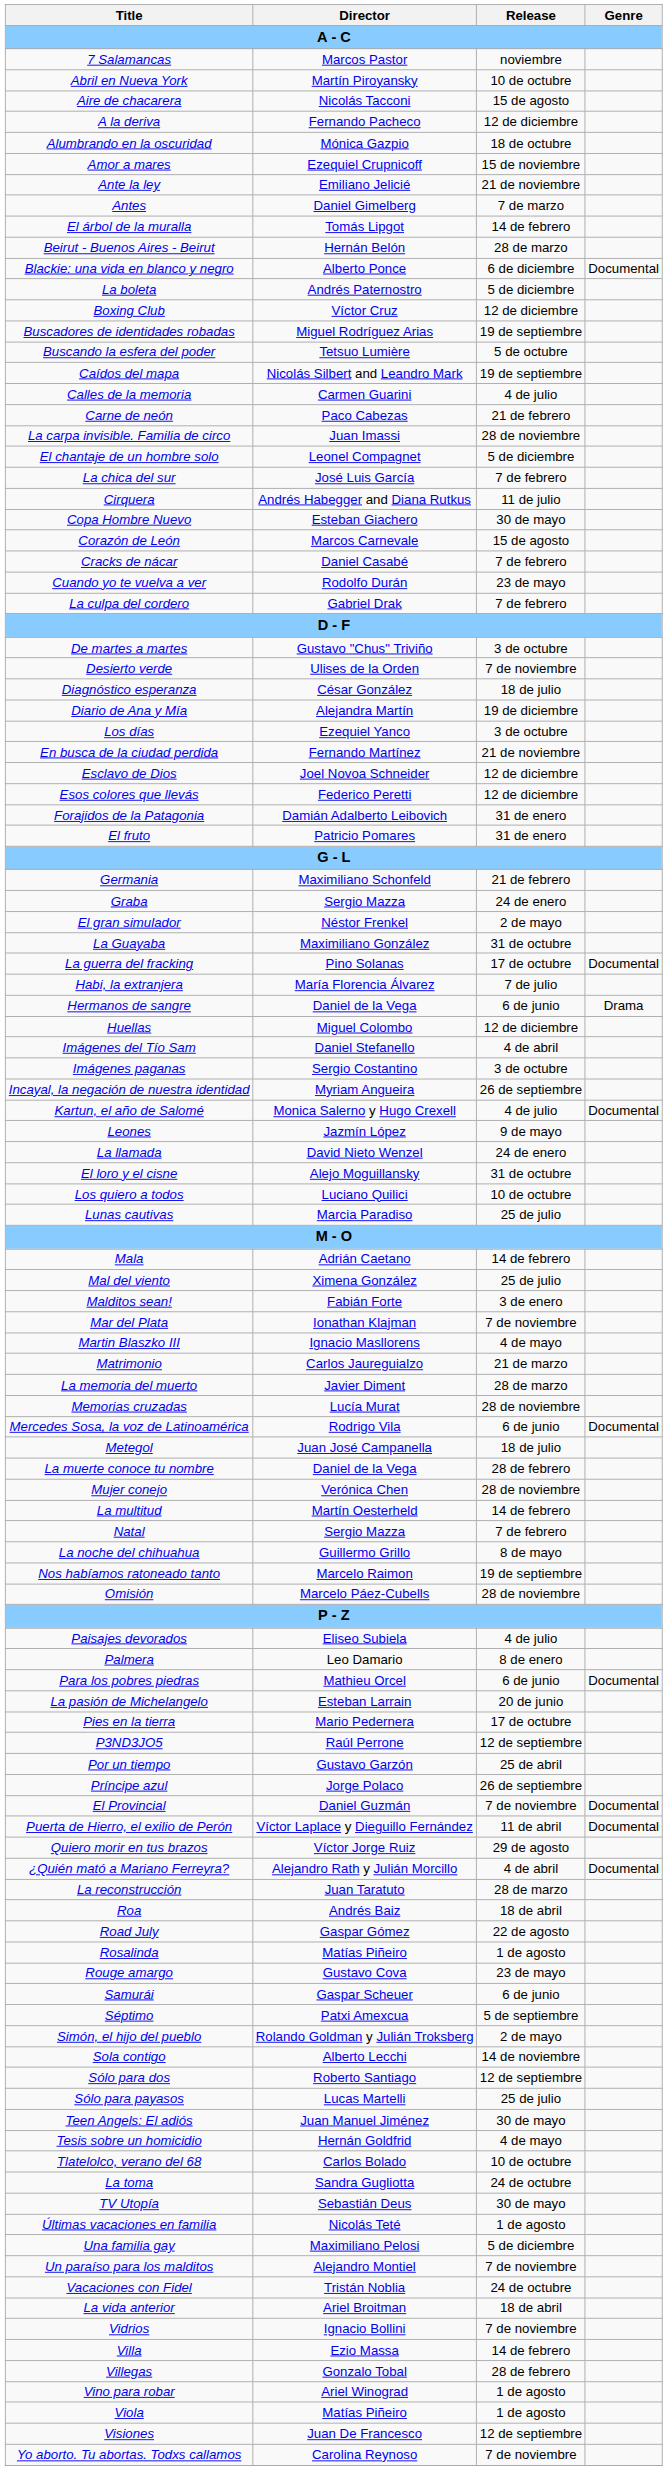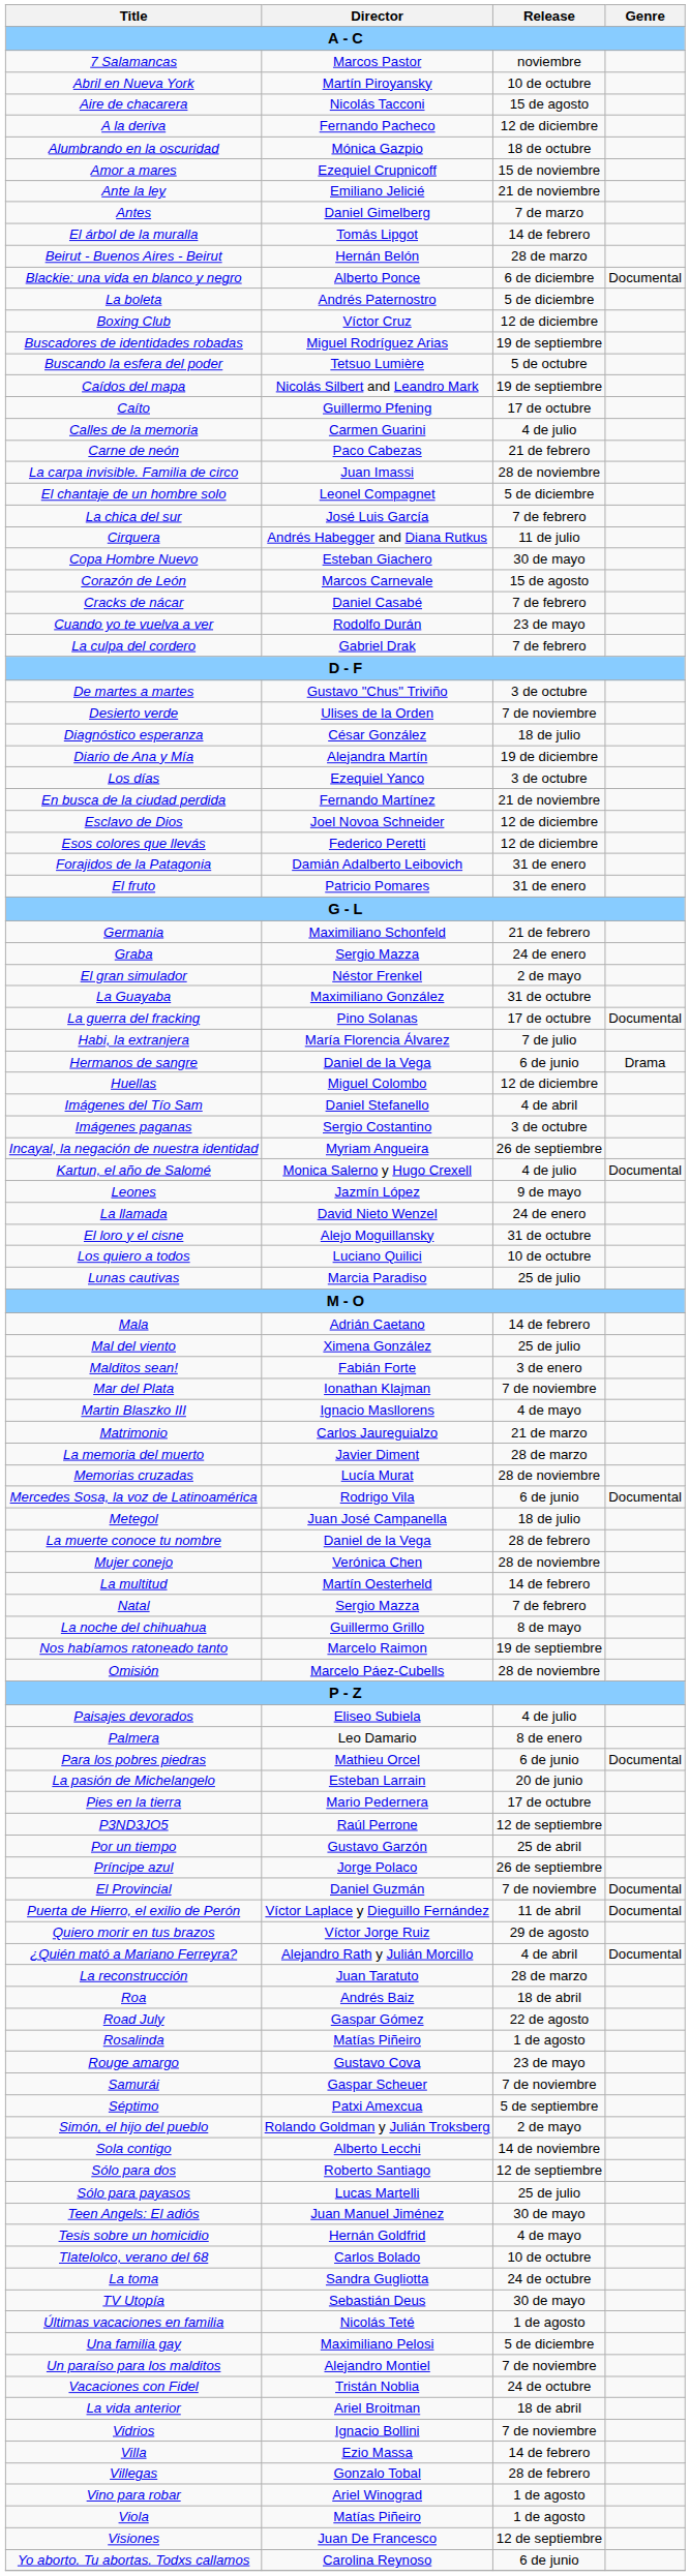 <table class="wikitable" style="margin:1em 0 1em 1em; text-align: center; font-size: 90%;">
 <tr>
 <th scope="col">Title</th>
 <th scope="col">Director</th>
 <th scope="col">Release</th>
 <th scope="col">Genre</th>
 </tr>
 <tr>
 <th colspan="4" style="background-color:#88ccff; font-size:110%;"><strong>A</strong> - <strong>C</strong></th>
 </tr>
 <tr>
 <td><em><a href='#'>7 Salamancas</a></em></td>
 <td><a href='#'>Marcos Pastor</a></td>
 <td>noviembre</td>
 <td></td>
 </tr>
 <tr>
 <td><em><a href='#'>Abril en Nueva York</a></em></td>
 <td><a href='#'>Martín Piroyansky</a></td>
 <td>10 de octubre</td>
 <td></td>
 </tr>
 <tr>
 <td><em><a href='#'>Aire de chacarera</a></em></td>
 <td><a href='#'>Nicolás Tacconi</a></td>
 <td>15 de agosto</td>
 <td></td>
 </tr>
 <tr>
 <td><em><a href='#'>A la deriva</a></em></td>
 <td><a href='#'>Fernando Pacheco</a></td>
 <td>12 de diciembre</td>
 <td></td>
 </tr>
 <tr>
 <td><em><a href='#'>Alumbrando en la oscuridad</a></em></td>
 <td><a href='#'>Mónica Gazpio</a></td>
 <td>18 de octubre</td>
 <td></td>
 </tr>
 <tr>
 <td><em><a href='#'>Amor a mares</a></em></td>
 <td><a href='#'>Ezequiel Crupnicoff</a></td>
 <td>15 de noviembre</td>
 <td></td>
 </tr>
 <tr>
 <td><em><a href='#'>Ante la ley</a></em></td>
 <td><a href='#'>Emiliano Jelicié</a></td>
 <td>21 de noviembre</td>
 <td></td>
 </tr>
 <tr>
 <td><em><a href='#'>Antes</a></em></td>
 <td><a href='#'>Daniel Gimelberg</a></td>
 <td>7 de marzo</td>
 <td></td>
 </tr>
 <tr>
 <td><em><a href='#'>El árbol de la muralla</a></em></td>
 <td><a href='#'>Tomás Lipgot</a></td>
 <td>14 de febrero</td>
 <td></td>
 </tr>
 <tr>
 <td><em><a href='#'>Beirut - Buenos Aires - Beirut</a></em></td>
 <td><a href='#'>Hernán Belón</a></td>
 <td>28 de marzo</td>
 <td></td>
 </tr>
 <tr>
 <td><em><a href='#'>Blackie: una vida en blanco y negro</a></em></td>
 <td><a href='#'>Alberto Ponce</a></td>
 <td>6 de diciembre</td>
 <td>Documental</td>
 </tr>
 <tr>
 <td><em><a href='#'>La boleta</a></em></td>
 <td><a href='#'>Andrés Paternostro</a></td>
 <td>5 de diciembre</td>
 <td></td>
 </tr>
 <tr>
 <td><em><a href='#'>Boxing Club</a></em></td>
 <td><a href='#'>Víctor Cruz</a></td>
 <td>12 de diciembre</td>
 <td></td>
 </tr>
 <tr>
 <td><em><a href='#'>Buscadores de identidades robadas</a></em></td>
 <td><a href='#'>Miguel Rodríguez Arias</a></td>
 <td>19 de septiembre</td>
 <td></td>
 </tr>
 <tr>
 <td><em><a href='#'>Buscando la esfera del poder</a></em></td>
 <td><a href='#'>Tetsuo Lumière</a></td>
 <td>5 de octubre</td>
 <td></td>
 </tr>
 <tr>
 <td><em><a href='#'>Caídos del mapa</a></em></td>
 <td><a href='#'>Nicolás Silbert</a> and <a href='#'>Leandro Mark</a></td>
 <td>19 de septiembre</td>
+<td></td>
+</tr>
+<tr>
+<td><em><a href='#'>Caíto</a></em></td>
+<td><a href='#'>Guillermo Pfening</a></td>
+<td>17 de octubre</td>
 <td></td>
 </tr>
 <tr>
 <td><em><a href='#'>Calles de la memoria</a></em></td>
 <td><a href='#'>Carmen Guarini</a></td>
 <td>4 de julio</td>
 <td></td>
 </tr>
 <tr>
 <td><em><a href='#'>Carne de neón</a></em></td>
 <td><a href='#'>Paco Cabezas</a></td>
 <td>21 de febrero</td>
 <td></td>
 </tr>
 <tr>
 <td><em><a href='#'>La carpa invisible. Familia de circo</a></em></td>
 <td><a href='#'>Juan Imassi</a></td>
 <td>28 de noviembre</td>
 <td></td>
 </tr>
 <tr>
 <td><em><a href='#'>El chantaje de un hombre solo</a></em></td>
 <td><a href='#'>Leonel Compagnet</a></td>
 <td>5 de diciembre</td>
 <td></td>
 </tr>
 <tr>
 <td><em><a href='#'>La chica del sur</a></em></td>
 <td><a href='#'>José Luis García</a></td>
 <td>7 de febrero</td>
 <td></td>
 </tr>
 <tr>
 <td><em><a href='#'>Cirquera</a></em></td>
 <td><a href='#'>Andrés Habegger</a> and <a href='#'>Diana Rutkus</a></td>
 <td>11 de julio</td>
 <td></td>
 </tr>
 <tr>
 <td><em><a href='#'>Copa Hombre Nuevo</a></em></td>
 <td><a href='#'>Esteban Giachero</a></td>
 <td>30 de mayo</td>
 <td></td>
 </tr>
 <tr>
 <td><em><a href='#'>Corazón de León</a></em></td>
 <td><a href='#'>Marcos Carnevale</a></td>
 <td>15 de agosto</td>
 <td></td>
 </tr>
 <tr>
 <td><em><a href='#'>Cracks de nácar</a></em></td>
 <td><a href='#'>Daniel Casabé</a></td>
 <td>7 de febrero</td>
 <td></td>
 </tr>
 <tr>
 <td><em><a href='#'>Cuando yo te vuelva a ver</a></em></td>
 <td><a href='#'>Rodolfo Durán</a></td>
 <td>23 de mayo</td>
 <td></td>
 </tr>
 <tr>
 <td><em><a href='#'>La culpa del cordero</a></em></td>
 <td><a href='#'>Gabriel Drak</a></td>
 <td>7 de febrero</td>
 <td></td>
 </tr>
 <tr>
 <th colspan="4" style="background-color:#88ccff; font-size:110%;"><strong>D</strong> - <strong>F</strong></th>
 </tr>
 <tr>
 <td><em><a href='#'>De martes a martes</a></em></td>
 <td><a href='#'>Gustavo "Chus" Triviño</a></td>
 <td>3 de octubre</td>
 <td></td>
 </tr>
 <tr>
 <td><em><a href='#'>Desierto verde</a></em></td>
 <td><a href='#'>Ulises de la Orden</a></td>
 <td>7 de noviembre</td>
 <td></td>
 </tr>
 <tr>
 <td><em><a href='#'>Diagnóstico esperanza</a></em></td>
 <td><a href='#'>César González</a></td>
 <td>18 de julio</td>
 <td></td>
 </tr>
 <tr>
 <td><em><a href='#'>Diario de Ana y Mía</a></em></td>
 <td><a href='#'>Alejandra Martín</a></td>
 <td>19 de diciembre</td>
 <td></td>
 </tr>
 <tr>
 <td><em><a href='#'>Los días</a></em></td>
 <td><a href='#'>Ezequiel Yanco</a></td>
 <td>3 de octubre</td>
 <td></td>
 </tr>
 <tr>
 <td><em><a href='#'>En busca de la ciudad perdida</a></em></td>
 <td><a href='#'>Fernando Martínez</a></td>
 <td>21 de noviembre</td>
 <td></td>
 </tr>
 <tr>
 <td><em><a href='#'>Esclavo de Dios</a></em></td>
 <td><a href='#'>Joel Novoa Schneider</a></td>
 <td>12 de diciembre</td>
 <td></td>
 </tr>
 <tr>
 <td><em><a href='#'>Esos colores que llevás</a></em></td>
 <td><a href='#'>Federico Peretti</a></td>
 <td>12 de diciembre</td>
 <td></td>
 </tr>
 <tr>
 <td><em><a href='#'>Forajidos de la Patagonia</a></em></td>
 <td><a href='#'>Damián Adalberto Leibovich</a></td>
 <td>31 de enero</td>
 <td></td>
 </tr>
 <tr>
 <td><em><a href='#'>El fruto</a></em></td>
 <td><a href='#'>Patricio Pomares</a></td>
 <td>31 de enero</td>
 <td></td>
 </tr>
 <tr>
 <th colspan="4" style="background-color:#88ccff; font-size:110%;"><strong>G</strong> - <strong>L</strong></th>
 </tr>
 <tr>
 <td><em><a href='#'>Germania</a></em></td>
 <td><a href='#'>Maximiliano Schonfeld</a></td>
 <td>21 de febrero</td>
 <td></td>
 </tr>
 <tr>
 <td><em><a href='#'>Graba</a></em></td>
 <td><a href='#'>Sergio Mazza</a></td>
 <td>24 de enero</td>
 <td></td>
 </tr>
 <tr>
 <td><em><a href='#'>El gran simulador</a></em></td>
 <td><a href='#'>Néstor Frenkel</a></td>
 <td>2 de mayo</td>
 <td></td>
 </tr>
 <tr>
 <td><em><a href='#'>La Guayaba</a></em></td>
 <td><a href='#'>Maximiliano González</a></td>
 <td>31 de octubre</td>
 <td></td>
 </tr>
 <tr>
 <td><em><a href='#'>La guerra del fracking</a></em></td>
 <td><a href='#'>Pino Solanas</a></td>
 <td>17 de octubre</td>
 <td>Documental</td>
 </tr>
 <tr>
 <td><em><a href='#'>Habi, la extranjera</a></em></td>
 <td><a href='#'>María Florencia Álvarez</a></td>
 <td>7 de julio</td>
 <td></td>
 </tr>
 <tr>
 <td><em><a href='#'>Hermanos de sangre</a></em></td>
 <td><a href='#'>Daniel de la Vega</a></td>
 <td>6 de junio</td>
 <td>Drama</td>
 </tr>
 <tr>
 <td><em><a href='#'>Huellas</a></em></td>
 <td><a href='#'>Miguel Colombo</a></td>
 <td>12 de diciembre</td>
 <td></td>
 </tr>
 <tr>
 <td><em><a href='#'>Imágenes del Tío Sam</a></em></td>
 <td><a href='#'>Daniel Stefanello</a></td>
 <td>4 de abril</td>
 <td></td>
 </tr>
 <tr>
 <td><em><a href='#'>Imágenes paganas</a></em></td>
 <td><a href='#'>Sergio Costantino</a></td>
 <td>3 de octubre</td>
 <td></td>
 </tr>
 <tr>
 <td><em><a href='#'>Incayal, la negación de nuestra identidad</a></em></td>
 <td><a href='#'>Myriam Angueira</a></td>
 <td>26 de septiembre</td>
 <td></td>
 </tr>
 <tr>
 <td><em><a href='#'>Kartun, el año de Salomé</a></em></td>
 <td><a href='#'>Monica Salerno</a> y <a href='#'>Hugo Crexell</a></td>
 <td>4 de julio</td>
 <td>Documental</td>
 </tr>
 <tr>
 <td><em><a href='#'>Leones</a></em></td>
 <td><a href='#'>Jazmín López</a></td>
 <td>9 de mayo</td>
 <td></td>
 </tr>
 <tr>
 <td><em><a href='#'>La llamada</a></em></td>
 <td><a href='#'>David Nieto Wenzel</a></td>
 <td>24 de enero</td>
 <td></td>
 </tr>
 <tr>
 <td><em><a href='#'>El loro y el cisne</a></em></td>
 <td><a href='#'>Alejo Moguillansky</a></td>
 <td>31 de octubre</td>
 <td></td>
 </tr>
 <tr>
 <td><em><a href='#'>Los quiero a todos</a></em></td>
 <td><a href='#'>Luciano Quilici</a></td>
 <td>10 de octubre</td>
 <td></td>
 </tr>
 <tr>
 <td><em><a href='#'>Lunas cautivas</a></em></td>
 <td><a href='#'>Marcia Paradiso</a></td>
 <td>25 de julio</td>
 <td></td>
 </tr>
 <tr>
 <th colspan="4" style="background-color:#88ccff; font-size:110%;"><strong>M</strong> - <strong>O</strong></th>
 </tr>
 <tr>
 <td><em><a href='#'>Mala</a></em></td>
 <td><a href='#'>Adrián Caetano</a></td>
 <td>14 de febrero</td>
 <td></td>
 </tr>
 <tr>
 <td><em><a href='#'>Mal del viento</a></em></td>
 <td><a href='#'>Ximena González</a></td>
 <td>25 de julio</td>
 <td></td>
 </tr>
 <tr>
 <td><em><a href='#'>Malditos sean!</a></em></td>
 <td><a href='#'>Fabián Forte</a></td>
 <td>3 de enero</td>
 <td></td>
 </tr>
 <tr>
 <td><em><a href='#'>Mar del Plata</a></em></td>
 <td><a href='#'>Ionathan Klajman</a></td>
 <td>7 de noviembre</td>
 <td></td>
 </tr>
 <tr>
 <td><em><a href='#'>Martin Blaszko III</a></em></td>
 <td><a href='#'>Ignacio Masllorens</a></td>
 <td>4 de mayo</td>
 <td></td>
 </tr>
 <tr>
 <td><em><a href='#'>Matrimonio</a></em></td>
 <td><a href='#'>Carlos Jaureguialzo</a></td>
 <td>21 de marzo</td>
 <td></td>
 </tr>
 <tr>
 <td><em><a href='#'>La memoria del muerto</a></em></td>
 <td><a href='#'>Javier Diment</a></td>
 <td>28 de marzo</td>
 <td></td>
 </tr>
 <tr>
 <td><em><a href='#'>Memorias cruzadas</a></em></td>
 <td><a href='#'>Lucía Murat</a></td>
 <td>28 de noviembre</td>
 <td></td>
 </tr>
 <tr>
 <td><em><a href='#'>Mercedes Sosa, la voz de Latinoamérica</a></em></td>
 <td><a href='#'>Rodrigo Vila</a></td>
 <td>6 de junio</td>
 <td>Documental</td>
 </tr>
 <tr>
 <td><em><a href='#'>Metegol</a></em></td>
 <td><a href='#'>Juan José Campanella</a></td>
 <td>18 de julio</td>
 <td></td>
 </tr>
 <tr>
 <td><em><a href='#'>La muerte conoce tu nombre</a></em></td>
 <td><a href='#'>Daniel de la Vega</a></td>
 <td>28 de febrero</td>
 <td></td>
 </tr>
 <tr>
 <td><em><a href='#'>Mujer conejo</a></em></td>
 <td><a href='#'>Verónica Chen</a></td>
 <td>28 de noviembre</td>
 <td></td>
 </tr>
 <tr>
 <td><em><a href='#'>La multitud</a></em></td>
 <td><a href='#'>Martín Oesterheld</a></td>
 <td>14 de febrero</td>
 <td></td>
 </tr>
 <tr>
 <td><em><a href='#'>Natal</a></em></td>
 <td><a href='#'>Sergio Mazza</a></td>
 <td>7 de febrero</td>
 <td></td>
 </tr>
 <tr>
 <td><em><a href='#'>La noche del chihuahua</a></em></td>
 <td><a href='#'>Guillermo Grillo</a></td>
 <td>8 de mayo</td>
 <td></td>
 </tr>
 <tr>
 <td><em><a href='#'>Nos habíamos ratoneado tanto</a></em></td>
 <td><a href='#'>Marcelo Raimon</a></td>
 <td>19 de septiembre</td>
 <td></td>
 </tr>
 <tr>
 <td><em><a href='#'>Omisión</a></em></td>
 <td><a href='#'>Marcelo Páez-Cubells</a></td>
 <td>28 de noviembre</td>
 <td></td>
 </tr>
 <tr>
 <th colspan="4" style="background-color:#88ccff; font-size:110%;"><strong>P</strong> - <strong>Z</strong></th>
 </tr>
 <tr>
 <td><em><a href='#'>Paisajes devorados</a></em></td>
 <td><a href='#'>Eliseo Subiela</a></td>
 <td>4 de julio</td>
 <td></td>
 </tr>
 <tr>
 <td><em><a href='#'>Palmera</a></em></td>
 <td>Leo Damario</td>
 <td>8 de enero</td>
 <td></td>
 </tr>
 <tr>
 <td><em><a href='#'>Para los pobres piedras</a></em></td>
 <td><a href='#'>Mathieu Orcel </a></td>
 <td>6 de junio</td>
 <td>Documental</td>
 </tr>
 <tr>
 <td><em><a href='#'>La pasión de Michelangelo</a></em></td>
 <td><a href='#'>Esteban Larrain</a></td>
 <td>20 de junio</td>
 <td></td>
 </tr>
 <tr>
 <td><em><a href='#'>Pies en la tierra</a></em></td>
 <td><a href='#'>Mario Pedernera</a></td>
 <td>17 de octubre</td>
 <td></td>
 </tr>
 <tr>
 <td><em><a href='#'>P3ND3JO5</a></em></td>
 <td><a href='#'>Raúl Perrone</a></td>
 <td>12 de septiembre</td>
 <td></td>
 </tr>
 <tr>
 <td><em><a href='#'>Por un tiempo</a></em></td>
 <td><a href='#'>Gustavo Garzón</a></td>
 <td>25 de abril</td>
 <td></td>
 </tr>
 <tr>
 <td><em><a href='#'>Príncipe azul</a></em></td>
 <td><a href='#'>Jorge Polaco</a></td>
 <td>26 de septiembre</td>
 <td></td>
 </tr>
 <tr>
 <td><em><a href='#'>El Provincial</a></em></td>
 <td><a href='#'>Daniel Guzmán</a></td>
 <td>7 de noviembre</td>
 <td>Documental</td>
 </tr>
 <tr>
 <td><em><a href='#'>Puerta de Hierro, el exilio de Perón</a></em></td>
 <td><a href='#'>Víctor Laplace</a> y <a href='#'>Dieguillo Fernández</a></td>
 <td>11 de abril</td>
 <td>Documental</td>
 </tr>
 <tr>
 <td><em><a href='#'>Quiero morir en tus brazos</a></em></td>
 <td><a href='#'>Víctor Jorge Ruiz</a></td>
 <td>29 de agosto</td>
 <td></td>
 </tr>
 <tr>
 <td><em><a href='#'>¿Quién mató a Mariano Ferreyra?</a></em></td>
 <td><a href='#'>Alejandro Rath</a> y <a href='#'>Julián Morcillo</a></td>
 <td>4 de abril</td>
 <td>Documental</td>
 </tr>
 <tr>
 <td><em><a href='#'>La reconstrucción</a></em></td>
 <td><a href='#'>Juan Taratuto</a></td>
 <td>28 de marzo</td>
 <td></td>
 </tr>
 <tr>
 <td><em><a href='#'>Roa</a></em></td>
 <td><a href='#'>Andrés Baiz</a></td>
 <td>18 de abril</td>
 <td></td>
 </tr>
 <tr>
 <td><em><a href='#'>Road July</a></em></td>
 <td><a href='#'>Gaspar Gómez</a></td>
 <td>22 de agosto</td>
 <td></td>
 </tr>
 <tr>
 <td><em><a href='#'>Rosalinda</a></em></td>
 <td><a href='#'>Matías Piñeiro</a></td>
 <td>1 de agosto</td>
 <td></td>
 </tr>
 <tr>
 <td><em><a href='#'>Rouge amargo</a></em></td>
 <td><a href='#'>Gustavo Cova</a></td>
 <td>23 de mayo</td>
 <td></td>
 </tr>
 <tr>
 <td><em><a href='#'>Samurái</a></em></td>
 <td><a href='#'>Gaspar Scheuer </a></td>
-<td>6 de junio</td>
+<td>7 de noviembre</td>
 <td></td>
 </tr>
 <tr>
 <td><em><a href='#'>Séptimo</a></em></td>
 <td><a href='#'>Patxi Amexcua</a></td>
 <td>5 de septiembre</td>
 <td></td>
 </tr>
 <tr>
 <td><em><a href='#'>Simón, el hijo del pueblo</a></em></td>
 <td><a href='#'>Rolando Goldman</a> y <a href='#'>Julián Troksberg</a></td>
 <td>2 de mayo</td>
 <td></td>
 </tr>
 <tr>
 <td><em><a href='#'>Sola contigo</a></em></td>
 <td><a href='#'>Alberto Lecchi</a></td>
 <td>14 de noviembre</td>
 <td></td>
 </tr>
 <tr>
 <td><em><a href='#'>Sólo para dos</a></em></td>
 <td><a href='#'>Roberto Santiago</a></td>
 <td>12 de septiembre</td>
 <td></td>
 </tr>
 <tr>
 <td><em><a href='#'>Sólo para payasos</a></em></td>
 <td><a href='#'>Lucas Martelli</a></td>
 <td>25 de julio</td>
 <td></td>
 </tr>
 <tr>
 <td><em><a href='#'>Teen Angels: El adiós</a></em></td>
 <td><a href='#'>Juan Manuel Jiménez</a></td>
 <td>30 de mayo</td>
 <td></td>
 </tr>
 <tr>
 <td><em><a href='#'>Tesis sobre un homicidio</a></em></td>
 <td><a href='#'>Hernán Goldfrid</a></td>
 <td>4 de mayo</td>
 <td></td>
 </tr>
 <tr>
 <td><em><a href='#'>Tlatelolco, verano del 68</a></em></td>
 <td><a href='#'>Carlos Bolado</a></td>
 <td>10 de octubre</td>
 <td></td>
 </tr>
 <tr>
 <td><em><a href='#'>La toma</a></em></td>
 <td><a href='#'>Sandra Gugliotta</a></td>
 <td>24 de octubre</td>
 <td></td>
 </tr>
 <tr>
 <td><em><a href='#'>TV Utopía</a></em></td>
 <td><a href='#'>Sebastián Deus</a></td>
 <td>30 de mayo</td>
 <td></td>
 </tr>
 <tr>
 <td><em><a href='#'>Últimas vacaciones en familia</a></em></td>
 <td><a href='#'>Nicolás Teté</a></td>
 <td>1 de agosto</td>
 <td></td>
 </tr>
 <tr>
 <td><em><a href='#'>Una familia gay</a></em></td>
 <td><a href='#'>Maximiliano Pelosi</a></td>
 <td>5 de diciembre</td>
 <td></td>
 </tr>
 <tr>
 <td><em><a href='#'>Un paraíso para los malditos</a></em></td>
 <td><a href='#'>Alejandro Montiel</a></td>
 <td>7 de noviembre</td>
 <td></td>
 </tr>
 <tr>
 <td><em><a href='#'>Vacaciones con Fidel</a></em></td>
 <td><a href='#'>Tristán Noblia</a></td>
 <td>24 de octubre</td>
 <td></td>
 </tr>
 <tr>
 <td><em><a href='#'>La vida anterior</a></em></td>
 <td><a href='#'>Ariel Broitman</a></td>
 <td>18 de abril</td>
 <td></td>
 </tr>
 <tr>
 <td><em><a href='#'>Vidrios</a></em></td>
 <td><a href='#'>Ignacio Bollini</a></td>
 <td>7 de noviembre</td>
 <td></td>
 </tr>
 <tr>
 <td><em><a href='#'>Villa</a></em></td>
 <td><a href='#'>Ezio Massa</a></td>
 <td>14 de febrero</td>
 <td></td>
 </tr>
 <tr>
 <td><em><a href='#'>Villegas</a></em></td>
 <td><a href='#'>Gonzalo Tobal</a></td>
 <td>28 de febrero</td>
 <td></td>
 </tr>
 <tr>
 <td><em><a href='#'>Vino para robar</a></em></td>
 <td><a href='#'>Ariel Winograd</a></td>
 <td>1 de agosto</td>
 <td></td>
 </tr>
 <tr>
 <td><em><a href='#'>Viola</a></em></td>
 <td><a href='#'>Matías Piñeiro</a></td>
 <td>1 de agosto</td>
 <td></td>
 </tr>
 <tr>
 <td><em><a href='#'>Visiones</a></em></td>
 <td><a href='#'>Juan De Francesco</a></td>
 <td>12 de septiembre</td>
 <td></td>
 </tr>
 <tr>
 <td><em><a href='#'>Yo aborto. Tu abortas. Todxs callamos</a></em></td>
 <td><a href='#'>Carolina Reynoso</a></td>
-<td>7 de noviembre</td>
+<td>6 de junio</td>
 <td></td>
 </tr>
 <tr>
 </tr>
 </table>
